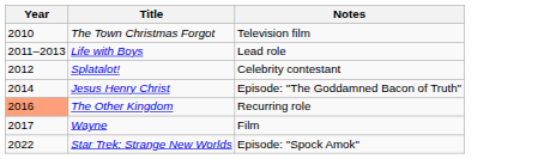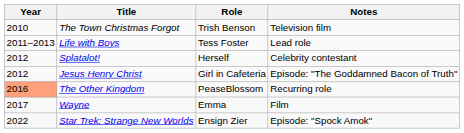 <table class="wikitable">
 <tr>
 <th>Year</th>
 <th>Title</th>
+<th>Role</th>
 <th>Notes</th>
 </tr>
 <tr>
 <td>2010</td>
 <td><em>The Town Christmas Forgot</em></td>
+<td>Trish Benson</td>
 <td>Television film</td>
 </tr>
 <tr>
 <td>2011–2013</td>
 <td><em><a href='#'>Life with Boys</a></em></td>
+<td>Tess Foster</td>
 <td>Lead role</td>
 </tr>
 <tr>
 <td>2012</td>
 <td><em><a href='#'>Splatalot!</a></em></td>
+<td>Herself</td>
 <td>Celebrity contestant</td>
 </tr>
 <tr>
-<td>2014</td>
+<td>2012</td>
 <td><em><a href='#'>Jesus Henry Christ</a></em></td>
+<td>Girl in Cafeteria</td>
 <td>Episode: "The Goddamned Bacon of Truth"</td>
 </tr>
 <tr>
 <td style="background: lightsalmon;">2016</td>
 <td><em><a href='#'>The Other Kingdom</a></em></td>
+<td>PeaseBlossom</td>
 <td>Recurring role</td>
 </tr>
 <tr>
 <td>2017</td>
 <td><em><a href='#'>Wayne</a></em></td>
+<td>Emma</td>
 <td>Film</td>
 </tr>
 <tr>
 <td>2022</td>
 <td><em><a href='#'>Star Trek: Strange New Worlds</a></em></td>
+<td>Ensign Zier</td>
 <td>Episode: "Spock Amok"</td>
 </tr>
 </table>
